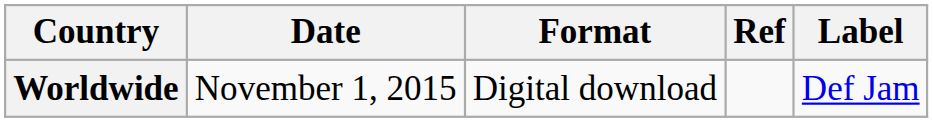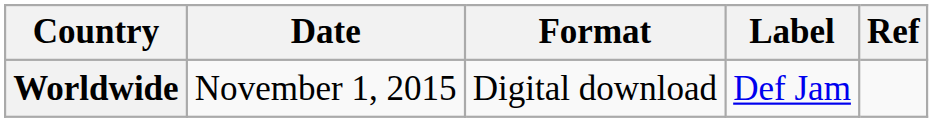 <table class="wikitable plainrowheaders">
 <tr>
 <th scope="col">Country</th>
 <th scope="col">Date</th>
 <th scope="col">Format</th>
+<th scope="col">Label</th>
 <th scope="col">Ref</th>
-<th scope="col">Label</th>
 </tr>
 <tr>
 <th scope="row">Worldwide</th>
 <td>November 1, 2015</td>
 <td>Digital download</td>
+<td><a href='#'>Def Jam</a></td>
 <td></td>
-<td><a href='#'>Def Jam</a></td>
 </tr>
 </table>
